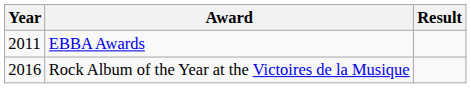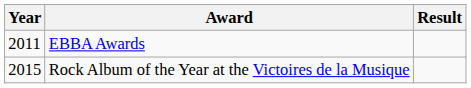 <table class="wikitable">
 <tr>
 <th>Year</th>
 <th>Award</th>
 <th>Result</th>
 </tr>
 <tr>
 <td>2011</td>
 <td><a href='#'>EBBA Awards</a></td>
 <td></td>
 </tr>
 <tr>
-<td>2016</td>
+<td>2015</td>
 <td>Rock Album of the Year at the <a href='#'>Victoires de la Musique</a></td>
 <td></td>
 </tr>
 </table>
